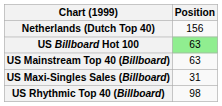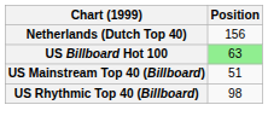 <table class="wikitable sortable plainrowheaders" style="text-align:center">
 <tr>
 <th>Chart (1999)</th>
 <th>Position</th>
 </tr>
 <tr>
 <th scope="row">Netherlands (Dutch Top 40)</th>
 <td>156</td>
 </tr>
 <tr>
 <th scope="row">US <em>Billboard</em> Hot 100</th>
 <td style="background: lightgreen;">63</td>
 </tr>
 <tr>
 <th scope="row">US Mainstream Top 40 (<em>Billboard</em>)</th>
-<td>63</td>
-</tr>
-<tr>
-<th scope="row">US Maxi-Singles Sales (<em>Billboard</em>)</th>
-<td>31</td>
+<td>51</td>
 </tr>
 <tr>
 <th scope="row">US Rhythmic Top 40 (<em>Billboard</em>)</th>
 <td>98</td>
 </tr>
 </table>
